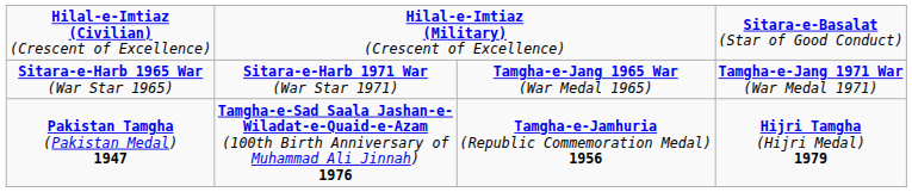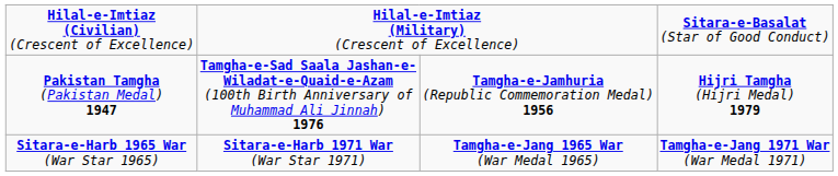 <table class="wikitable" style="margin:1em auto; text-align:center;">
 <tr>
 <td><a href='#'><strong>Hilal-e-Imtiaz</strong></a><br><strong><a href='#'>(Civilian)</a></strong><br><em>(Crescent of Excellence)</em></td>
 <td colspan="2"><a href='#'><strong>Hilal-e-Imtiaz</strong></a><br><strong><a href='#'>(Military)</a></strong><br><em>(Crescent of Excellence)</em></td>
 <td><strong><a href='#'>Sitara-e-Basalat</a></strong><br><em>(Star of Good Conduct)</em></td>
 </tr>
 <tr>
+<td><strong><a href='#'>Pakistan Tamgha</a></strong><br><em>(<a href='#'>Pakistan Medal</a>)</em><br><strong>1947</strong></td>
+<td><strong><a href='#'>Tamgha-e-Sad Saala Jashan-e-</a></strong><br><strong><a href='#'>Wiladat-e-Quaid-e-Azam</a></strong><br><em>(100th Birth Anniversary of</em><br><em><a href='#'>Muhammad Ali Jinnah</a>)</em><br><strong>1976</strong></td>
+<td><strong><a href='#'>Tamgha-e-Jamhuria</a></strong><br><em>(Republic Commemoration Medal)</em><br><strong>1956</strong></td>
+<td><strong><a href='#'>Hijri Tamgha</a></strong><br><em>(Hijri Medal)</em><br><strong>1979</strong></td>
+</tr>
+<tr>
 <td><strong><a href='#'>Sitara-e-Harb 1965 War</a></strong><br><em>(War Star 1965)</em></td>
 <td><strong><a href='#'>Sitara-e-Harb 1971 War</a></strong><br><em>(War Star 1971)</em></td>
 <td><strong><a href='#'>Tamgha-e-Jang 1965 War</a></strong><br><em>(War Medal 1965)</em></td>
 <td><strong><a href='#'>Tamgha-e-Jang 1971 War</a></strong><br><em>(War Medal 1971)</em></td>
 </tr>
-<tr>
-<td><strong><a href='#'>Pakistan Tamgha</a></strong><br><em>(<a href='#'>Pakistan Medal</a>)</em><br><strong>1947</strong></td>
-<td><strong><a href='#'>Tamgha-e-Sad Saala Jashan-e-</a></strong><br><strong><a href='#'>Wiladat-e-Quaid-e-Azam</a></strong><br><em>(100th Birth Anniversary of</em><br><em><a href='#'>Muhammad Ali Jinnah</a>)</em><br><strong>1976</strong></td>
-<td><strong><a href='#'>Tamgha-e-Jamhuria</a></strong><br><em>(Republic Commemoration Medal)</em><br><strong>1956</strong></td>
-<td><strong><a href='#'>Hijri Tamgha</a></strong><br><em>(Hijri Medal)</em><br><strong>1979</strong></td>
-</tr>
 </table>
